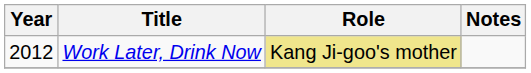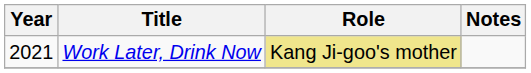 <table class="wikitable sortable">
 <tr>
 <th>Year</th>
 <th>Title</th>
 <th>Role</th>
 <th class="unsortable">Notes</th>
 </tr>
 <tr>
-<td>2012</td>
+<td>2021</td>
 <td><em><a href='#'>Work Later, Drink Now</a></em></td>
 <td style="background: khaki;">Kang Ji-goo's mother</td>
 <td></td>
 </tr>
 <tr>
 </tr>
 </table>
